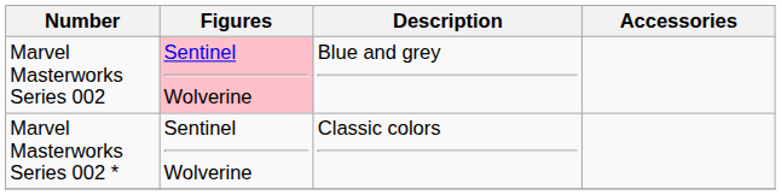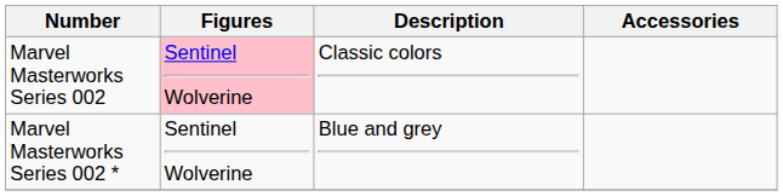 <table class="wikitable" width="70%">
 <tr>
 <th width=20%>Number</th>
 <th width=20%>Figures</th>
 <th width=35%>Description</th>
 <th width=25%>Accessories</th>
 </tr>
 <tr>
 <td>Marvel Masterworks Series 002</td>
 <td style="background: pink;"><a href='#'>Sentinel</a><hr>Wolverine</td>
-<td>Blue and grey<hr> </td>
+<td>Classic colors<hr> </td>
 <td></td>
 </tr>
 <tr>
 <td>Marvel Masterworks Series 002 *</td>
 <td>Sentinel<hr>Wolverine</td>
-<td>Classic colors<hr> </td>
+<td>Blue and grey<hr> </td>
 <td></td>
 </tr>
 <tr>
 </tr>
 </table>
